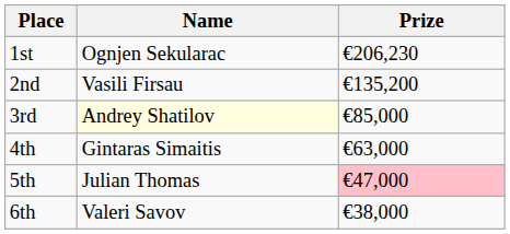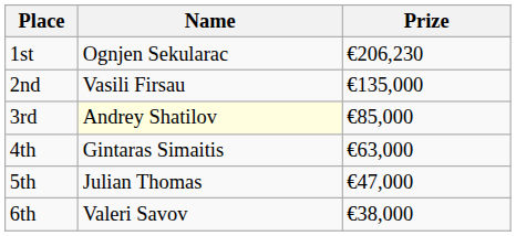 <table class="wikitable">
 <tr>
 <th style="width:50px;">Place</th>
 <th style="width:200px;">Name</th>
 <th style="width:125px;">Prize</th>
 </tr>
 <tr>
 <td>1st</td>
 <td> Ognjen Sekularac</td>
 <td>€206,230</td>
 </tr>
 <tr>
 <td>2nd</td>
 <td> Vasili Firsau</td>
-<td>€135,200</td>
+<td>€135,000</td>
 </tr>
 <tr>
 <td>3rd</td>
 <td style="background: lightyellow;"> Andrey Shatilov</td>
 <td>€85,000</td>
 </tr>
 <tr>
 <td>4th</td>
 <td> Gintaras Simaitis</td>
 <td>€63,000</td>
 </tr>
 <tr>
 <td>5th</td>
 <td> Julian Thomas</td>
-<td style="background: pink;">€47,000</td>
+<td>€47,000</td>
 </tr>
 <tr>
 <td>6th</td>
 <td> Valeri Savov</td>
 <td>€38,000</td>
 </tr>
 </table>
